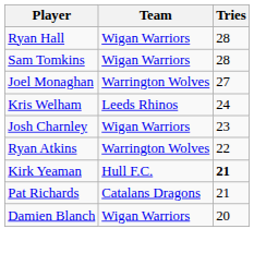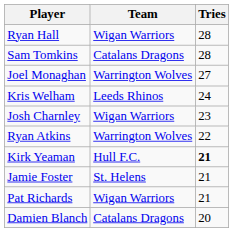 <table class="wikitable" style="text-align:left;">
 <tr>
 <th>Player</th>
 <th>Team</th>
 <th>Tries</th>
 </tr>
 <tr>
 <td><a href='#'>Ryan Hall</a></td>
 <td><a href='#'>Wigan Warriors</a></td>
 <td>28</td>
 </tr>
 <tr>
 <td><a href='#'>Sam Tomkins</a></td>
-<td><a href='#'>Wigan Warriors</a></td>
+<td><a href='#'>Catalans Dragons</a></td>
 <td>28</td>
 </tr>
 <tr>
 <td><a href='#'>Joel Monaghan</a></td>
 <td><a href='#'>Warrington Wolves</a></td>
 <td>27</td>
 </tr>
 <tr>
 <td><a href='#'>Kris Welham</a></td>
 <td><a href='#'>Leeds Rhinos</a></td>
 <td>24</td>
 </tr>
 <tr>
 <td><a href='#'>Josh Charnley</a></td>
 <td><a href='#'>Wigan Warriors</a></td>
 <td>23</td>
 </tr>
 <tr>
 <td><a href='#'>Ryan Atkins</a></td>
 <td><a href='#'>Warrington Wolves</a></td>
 <td>22</td>
 </tr>
 <tr>
 <td><a href='#'>Kirk Yeaman</a></td>
 <td><a href='#'>Hull F.C.</a></td>
 <td><strong>21</strong></td>
 </tr>
 <tr>
+<td><a href='#'>Jamie Foster</a></td>
+<td><a href='#'>St. Helens</a></td>
+<td>21</td>
+</tr>
+<tr>
 <td><a href='#'>Pat Richards</a></td>
-<td><a href='#'>Catalans Dragons</a></td>
+<td><a href='#'>Wigan Warriors</a></td>
 <td>21</td>
 </tr>
 <tr>
 <td><a href='#'>Damien Blanch</a></td>
-<td><a href='#'>Wigan Warriors</a></td>
+<td><a href='#'>Catalans Dragons</a></td>
 <td>20</td>
 </tr>
 </table>
